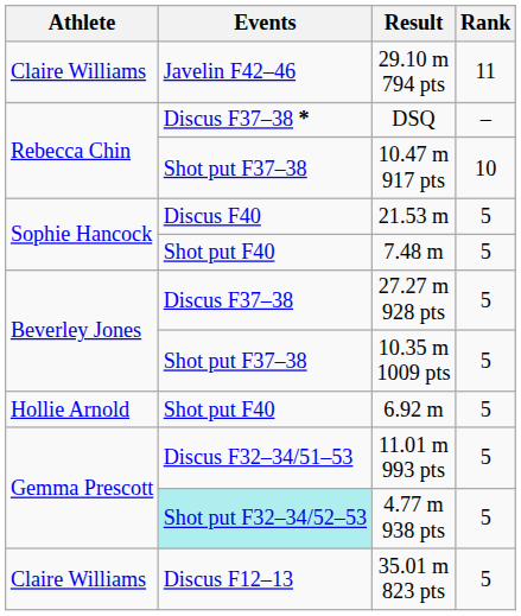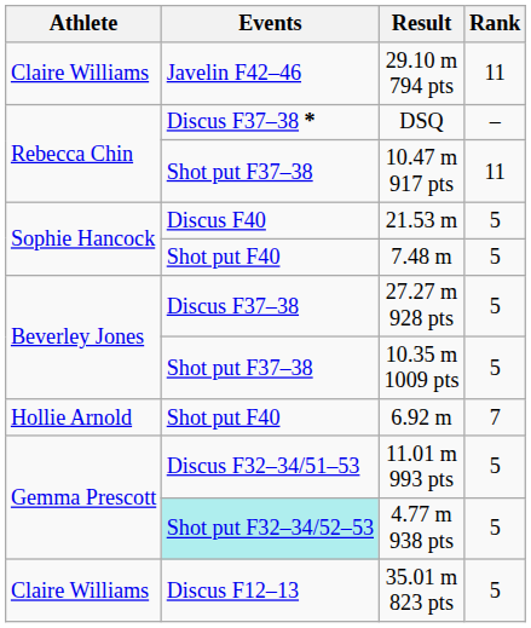 <table class=wikitable style="font-size:90%">
 <tr>
 <th>Athlete</th>
 <th>Events</th>
 <th>Result</th>
 <th>Rank</th>
 </tr>
 <tr>
 <td><a href='#'>Claire Williams</a></td>
 <td><a href='#'>Javelin F42–46</a></td>
 <td align="center">29.10 m<br>794 pts</td>
 <td align="center">11</td>
 </tr>
 <tr>
 <td rowspan="2"><a href='#'>Rebecca Chin</a></td>
 <td><a href='#'>Discus F37–38</a> <strong>*</strong></td>
 <td align="center">DSQ</td>
 <td align="center">–</td>
 </tr>
 <tr>
 <td><a href='#'>Shot put F37–38</a></td>
 <td align="center">10.47 m<br>917 pts</td>
-<td align="center">10</td>
+<td align="center">11</td>
 </tr>
 <tr>
 <td rowspan="2"><a href='#'>Sophie Hancock</a></td>
 <td><a href='#'>Discus F40</a></td>
 <td align="center">21.53 m</td>
 <td align="center">5</td>
 </tr>
 <tr>
 <td><a href='#'>Shot put F40</a></td>
 <td align="center">7.48 m</td>
 <td align="center">5</td>
 </tr>
 <tr>
 <td rowspan="2"><a href='#'>Beverley Jones</a></td>
 <td><a href='#'>Discus F37–38</a></td>
 <td align="center">27.27 m<br>928 pts</td>
 <td align="center">5</td>
 </tr>
 <tr>
 <td><a href='#'>Shot put F37–38</a></td>
 <td align="center">10.35 m<br>1009 pts</td>
 <td align="center">5</td>
 </tr>
 <tr>
 <td><a href='#'>Hollie Arnold</a></td>
 <td><a href='#'>Shot put F40</a></td>
 <td align="center">6.92 m</td>
-<td align="center">5</td>
+<td align="center">7</td>
 </tr>
 <tr>
 <td rowspan="2"><a href='#'>Gemma Prescott</a></td>
 <td><a href='#'>Discus F32–34/51–53</a></td>
 <td align="center">11.01 m<br>993 pts</td>
 <td align="center">5</td>
 </tr>
 <tr>
 <td style="background: paleturquoise;"><a href='#'>Shot put F32–34/52–53</a></td>
 <td align="center">4.77 m<br>938 pts</td>
 <td align="center">5</td>
 </tr>
 <tr>
 <td><a href='#'>Claire Williams</a></td>
 <td><a href='#'>Discus F12–13</a></td>
 <td align="center">35.01 m<br>823 pts</td>
 <td align="center">5</td>
 </tr>
 </table>
